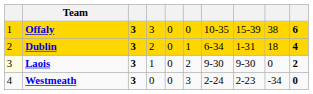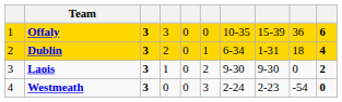 <table class="wikitable" style="text-align: centre;">
 <tr>
 <th width=20></th>
 <th width=150>Team</th>
 <th width=20></th>
 <th width=20></th>
 <th width=20></th>
 <th width=20></th>
 <th width=40></th>
 <th width=40></th>
 <th width=30></th>
 <th width=20></th>
 </tr>
 <tr style="background:gold;">
 <td>1</td>
 <td align=left><strong> <a href='#'>Offaly</a> </strong></td>
 <td><strong>3</strong></td>
 <td>3</td>
 <td>0</td>
 <td>0</td>
 <td>10-35</td>
 <td>15-39</td>
-<td>38</td>
+<td>36</td>
 <td><strong>6</strong></td>
 </tr>
 <tr style="background:gold;">
 <td>2</td>
 <td align=left><strong> <a href='#'>Dublin</a> </strong></td>
 <td><strong>3</strong></td>
 <td>2</td>
 <td>0</td>
 <td>1</td>
 <td>6-34</td>
 <td>1-31</td>
 <td>18</td>
 <td><strong>4</strong></td>
 </tr>
 <tr>
-<td style="background: lightyellow;">3</td>
+<td>3</td>
 <td align=left><strong> <a href='#'>Laois</a> </strong></td>
 <td><strong>3</strong></td>
 <td>1</td>
 <td>0</td>
 <td>2</td>
 <td>9-30</td>
 <td>9-30</td>
 <td>0</td>
 <td><strong>2</strong></td>
 </tr>
 <tr>
 <td>4</td>
 <td align=left><strong> <a href='#'>Westmeath</a> </strong></td>
 <td><strong>3</strong></td>
 <td>0</td>
 <td>0</td>
 <td>3</td>
 <td>2-24</td>
 <td>2-23</td>
-<td>-34</td>
+<td>-54</td>
 <td><strong>0</strong></td>
 </tr>
 </table>
